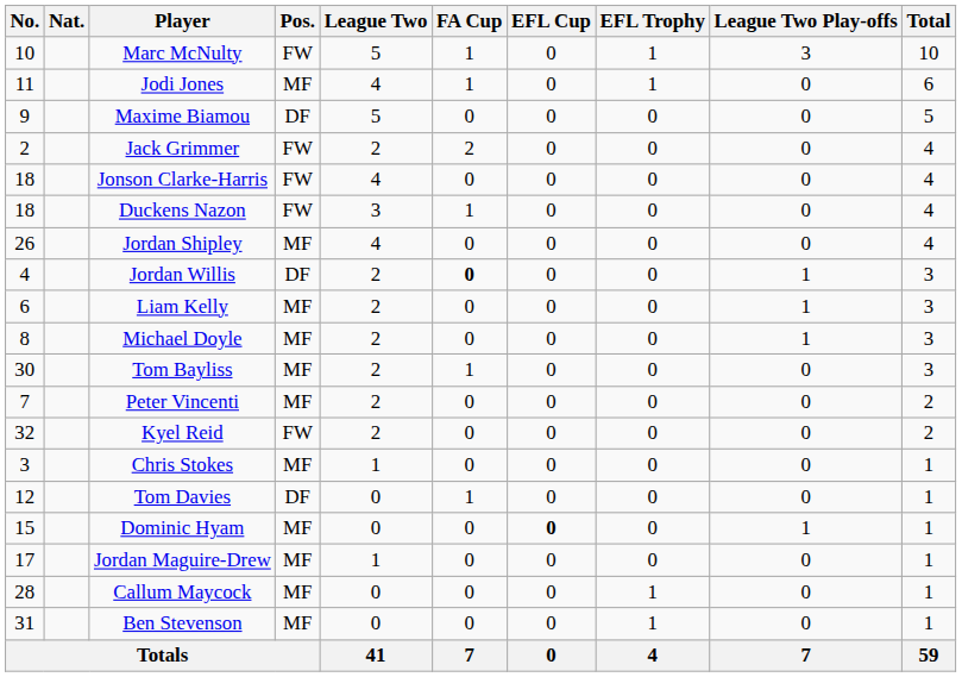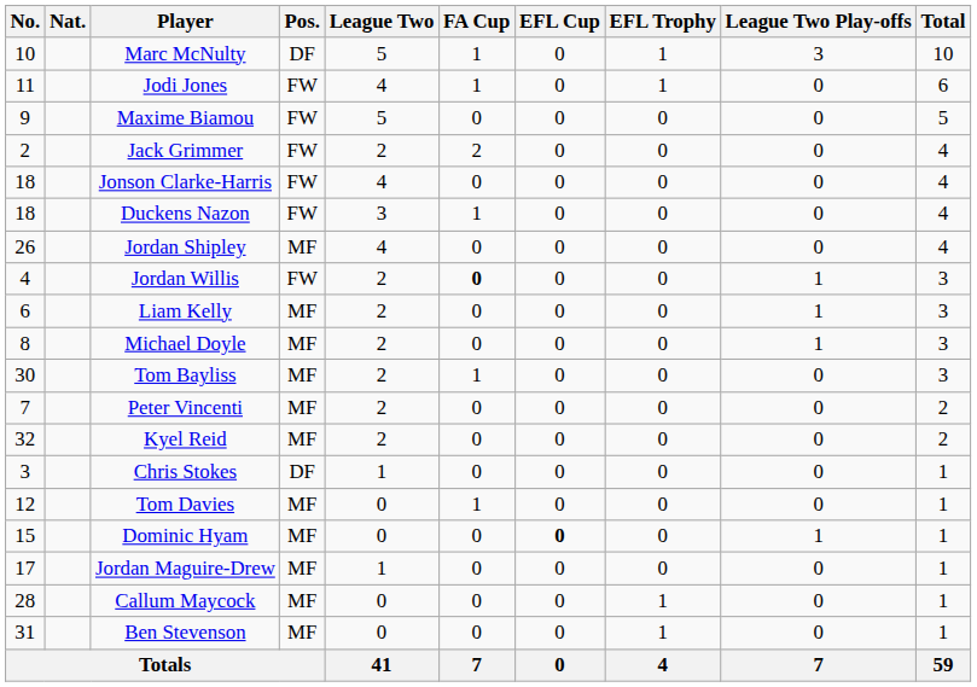 <table class="wikitable sortable alternance" style="text-align:center">
 <tr>
 <th>No.</th>
 <th>Nat.</th>
 <th>Player</th>
 <th>Pos.</th>
 <th>League Two</th>
 <th>FA Cup</th>
 <th>EFL Cup</th>
 <th>EFL Trophy</th>
 <th>League Two Play-offs</th>
 <th>Total</th>
 </tr>
 <tr>
 <td>10</td>
 <td></td>
 <td><a href='#'>Marc McNulty</a></td>
-<td>FW</td>
+<td>DF</td>
 <td>5</td>
 <td>1</td>
 <td>0</td>
 <td>1</td>
 <td>3</td>
 <td>10</td>
 </tr>
 <tr>
 <td>11</td>
 <td></td>
 <td><a href='#'>Jodi Jones</a></td>
-<td>MF</td>
+<td>FW</td>
 <td>4</td>
 <td>1</td>
 <td>0</td>
 <td>1</td>
 <td>0</td>
 <td>6</td>
 </tr>
 <tr>
 <td>9</td>
 <td></td>
 <td><a href='#'>Maxime Biamou</a></td>
-<td>DF</td>
+<td>FW</td>
 <td>5</td>
 <td>0</td>
 <td>0</td>
 <td>0</td>
 <td>0</td>
 <td>5</td>
 </tr>
 <tr>
 <td>2</td>
 <td></td>
 <td><a href='#'>Jack Grimmer</a></td>
 <td>FW</td>
 <td>2</td>
 <td>2</td>
 <td>0</td>
 <td>0</td>
 <td>0</td>
 <td>4</td>
 </tr>
 <tr>
 <td>18</td>
 <td></td>
 <td><a href='#'>Jonson Clarke-Harris</a></td>
 <td>FW</td>
 <td>4</td>
 <td>0</td>
 <td>0</td>
 <td>0</td>
 <td>0</td>
 <td>4</td>
 </tr>
 <tr>
 <td>18</td>
 <td></td>
 <td><a href='#'>Duckens Nazon</a></td>
 <td>FW</td>
 <td>3</td>
 <td>1</td>
 <td>0</td>
 <td>0</td>
 <td>0</td>
 <td>4</td>
 </tr>
 <tr>
 <td>26</td>
 <td></td>
 <td><a href='#'>Jordan Shipley</a></td>
 <td>MF</td>
 <td>4</td>
 <td>0</td>
 <td>0</td>
 <td>0</td>
 <td>0</td>
 <td>4</td>
 </tr>
 <tr>
 <td>4</td>
 <td></td>
 <td><a href='#'>Jordan Willis</a></td>
-<td>DF</td>
+<td>FW</td>
 <td>2</td>
 <td><strong>0</strong></td>
 <td>0</td>
 <td>0</td>
 <td>1</td>
 <td>3</td>
 </tr>
 <tr>
 <td>6</td>
 <td></td>
 <td><a href='#'>Liam Kelly</a></td>
 <td>MF</td>
 <td>2</td>
 <td>0</td>
 <td>0</td>
 <td>0</td>
 <td>1</td>
 <td>3</td>
 </tr>
 <tr>
 <td>8</td>
 <td></td>
 <td><a href='#'>Michael Doyle</a></td>
 <td>MF</td>
 <td>2</td>
 <td>0</td>
 <td>0</td>
 <td>0</td>
 <td>1</td>
 <td>3</td>
 </tr>
 <tr>
 <td>30</td>
 <td></td>
 <td><a href='#'>Tom Bayliss</a></td>
 <td>MF</td>
 <td>2</td>
 <td>1</td>
 <td>0</td>
 <td>0</td>
 <td>0</td>
 <td>3</td>
 </tr>
 <tr>
 <td>7</td>
 <td></td>
 <td><a href='#'>Peter Vincenti</a></td>
 <td>MF</td>
 <td>2</td>
 <td>0</td>
 <td>0</td>
 <td>0</td>
 <td>0</td>
 <td>2</td>
 </tr>
 <tr>
 <td>32</td>
 <td></td>
 <td><a href='#'>Kyel Reid</a></td>
-<td>FW</td>
+<td>MF</td>
 <td>2</td>
 <td>0</td>
 <td>0</td>
 <td>0</td>
 <td>0</td>
 <td>2</td>
 </tr>
 <tr>
 <td>3</td>
 <td></td>
 <td><a href='#'>Chris Stokes</a></td>
-<td>MF</td>
+<td>DF</td>
 <td>1</td>
 <td>0</td>
 <td>0</td>
 <td>0</td>
 <td>0</td>
 <td>1</td>
 </tr>
 <tr>
 <td>12</td>
 <td></td>
 <td><a href='#'>Tom Davies</a></td>
-<td>DF</td>
+<td>MF</td>
 <td>0</td>
 <td>1</td>
 <td>0</td>
 <td>0</td>
 <td>0</td>
 <td>1</td>
 </tr>
 <tr>
 <td>15</td>
 <td></td>
 <td><a href='#'>Dominic Hyam</a></td>
 <td>MF</td>
 <td>0</td>
 <td>0</td>
 <td><strong>0</strong></td>
 <td>0</td>
 <td>1</td>
 <td>1</td>
 </tr>
 <tr>
 <td>17</td>
 <td></td>
 <td><a href='#'>Jordan Maguire-Drew</a></td>
 <td>MF</td>
 <td>1</td>
 <td>0</td>
 <td>0</td>
 <td>0</td>
 <td>0</td>
 <td>1</td>
 </tr>
 <tr>
 <td>28</td>
 <td></td>
 <td><a href='#'>Callum Maycock</a></td>
 <td>MF</td>
 <td>0</td>
 <td>0</td>
 <td>0</td>
 <td>1</td>
 <td>0</td>
 <td>1</td>
 </tr>
 <tr>
 <td>31</td>
 <td></td>
 <td><a href='#'>Ben Stevenson</a></td>
 <td>MF</td>
 <td>0</td>
 <td>0</td>
 <td>0</td>
 <td>1</td>
 <td>0</td>
 <td>1</td>
 </tr>
 <tr class="sortbottom">
 <th colspan="4">Totals</th>
 <th>41</th>
 <th>7</th>
 <th>0</th>
 <th>4</th>
 <th>7</th>
 <th>59</th>
 </tr>
 </table>
